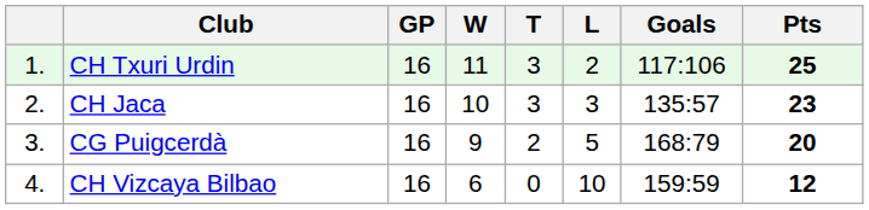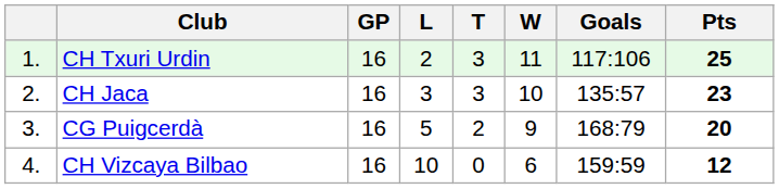 <table class="wikitable">
 <tr>
 <th width="30"></th>
 <th width="200">Club</th>
 <th width="30">GP</th>
+<th width="30">L</th>
+<th width="30">T</th>
 <th width="30">W</th>
-<th width="30">T</th>
-<th width="30">L</th>
 <th width="70">Goals</th>
 <th width="70">Pts</th>
 </tr>
 <tr bgcolor="#e6fae6" align="center">
 <td>1.</td>
 <td align="left"><a href='#'>CH Txuri Urdin</a></td>
 <td>16</td>
+<td>2</td>
+<td>3</td>
 <td>11</td>
-<td>3</td>
-<td>2</td>
 <td>117:106</td>
 <td><strong>25</strong></td>
 </tr>
 <tr bgcolor="#FFFFFF" align="center">
 <td>2.</td>
 <td align="left"><a href='#'>CH Jaca</a></td>
 <td>16</td>
-<td>10</td>
 <td>3</td>
 <td>3</td>
+<td>10</td>
 <td>135:57</td>
 <td><strong>23</strong></td>
 </tr>
 <tr bgcolor="#FFFFFF" align="center">
 <td>3.</td>
 <td align="left"><a href='#'>CG Puigcerdà</a></td>
 <td>16</td>
+<td>5</td>
+<td>2</td>
 <td>9</td>
-<td>2</td>
-<td>5</td>
 <td>168:79</td>
 <td><strong>20</strong></td>
 </tr>
 <tr bgcolor="#FFFFFF" align="center">
 <td>4.</td>
 <td align="left"><a href='#'>CH Vizcaya Bilbao</a></td>
 <td>16</td>
+<td>10</td>
+<td>0</td>
 <td>6</td>
-<td>0</td>
-<td>10</td>
 <td>159:59</td>
 <td><strong>12</strong></td>
 </tr>
 </table>
